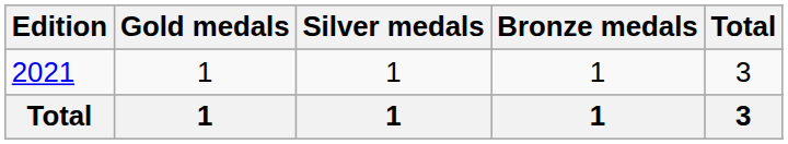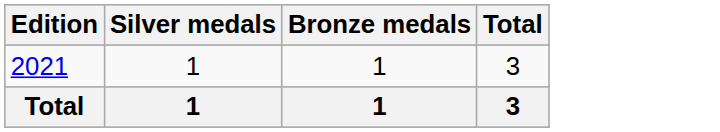 <table class="wikitable">
 <tr>
 <th>Edition</th>
-<th>Gold medals</th>
 <th>Silver medals</th>
 <th>Bronze medals</th>
 <th>Total</th>
 </tr>
 <tr>
 <td><a href='#'>2021</a></td>
 <td style="text-align:center;">1</td>
 <td style="text-align:center;">1</td>
-<td style="text-align:center;">1</td>
 <td style="text-align:center;">3</td>
 </tr>
 <tr>
 <th>Total</th>
 <th style="text-align:center;">1</th>
 <th style="text-align:center;">1</th>
-<th style="text-align:center;">1</th>
 <th style="text-align:center;">3</th>
 </tr>
 </table>
